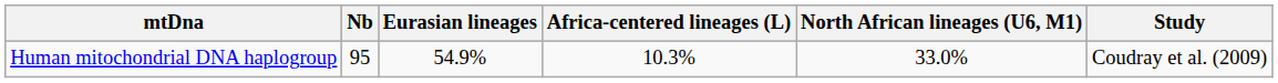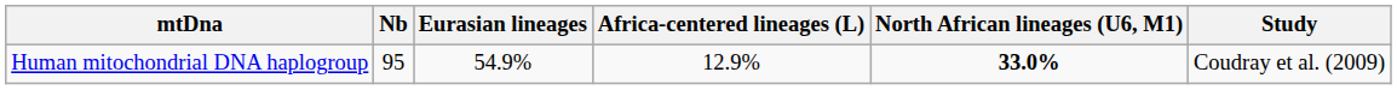 <table class="wikitable sortable" style="text-align:center; font-size: 75%">
 <tr>
 <th>mtDna</th>
 <th>Nb</th>
 <th>Eurasian lineages</th>
 <th>Africa-centered lineages (L)</th>
 <th>North African lineages (U6, M1)</th>
 <th>Study</th>
 </tr>
 <tr>
 <td><a href='#'>Human mitochondrial DNA haplogroup</a></td>
 <td>95</td>
 <td>54.9%</td>
-<td>10.3%</td>
-<td>33.0%</td>
+<td>12.9%</td>
+<td><strong>33.0%</strong></td>
 <td>Coudray et al. (2009)</td>
 </tr>
 </table>
